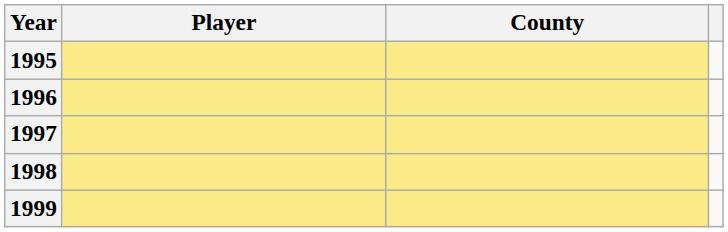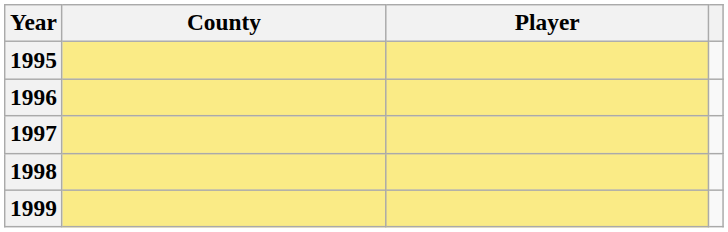 <table class="wikitable sortable">
 <tr>
 <th scope="col" style="width:8%;">Year</th>
+<th scope="col" style="width:45%;">County</th>
 <th scope="col" style="width:45%;">Player</th>
-<th scope="col" style="width:45%;">County</th>
 <th scope="col" style="width:2%;" class="unsortable"></th>
 </tr>
 <tr>
 <th scope="row" rowspan=1 style="text-align:center">1995</th>
+<td style="background:#FAEB86;"><strong></strong></td>
 <td style="background:#FAEB86;"><strong> </strong></td>
-<td style="background:#FAEB86;"><strong></strong></td>
 <td rowspan=1></td>
 </tr>
 <tr>
 <th scope="row" rowspan=1 style="text-align:center">1996</th>
+<td style="background:#FAEB86;"><strong></strong></td>
 <td style="background:#FAEB86;"><strong> </strong></td>
-<td style="background:#FAEB86;"><strong></strong></td>
 <td rowspan=1></td>
 </tr>
 <tr>
 <th scope="row" rowspan=1 style="text-align:center">1997</th>
+<td style="background:#FAEB86;"><strong></strong></td>
 <td style="background:#FAEB86;"><strong> </strong></td>
-<td style="background:#FAEB86;"><strong></strong></td>
 <td rowspan=1></td>
 </tr>
 <tr>
 <th scope="row" rowspan=1 style="text-align:center">1998</th>
+<td style="background:#FAEB86;"><strong></strong></td>
 <td style="background:#FAEB86;"><strong> </strong></td>
-<td style="background:#FAEB86;"><strong></strong></td>
 <td rowspan=1></td>
 </tr>
 <tr>
 <th scope="row" rowspan=1 style="text-align:center">1999</th>
+<td style="background:#FAEB86;"><strong></strong></td>
 <td style="background:#FAEB86;"><strong> </strong></td>
-<td style="background:#FAEB86;"><strong></strong></td>
 <td rowspan=1></td>
 </tr>
 </table>
